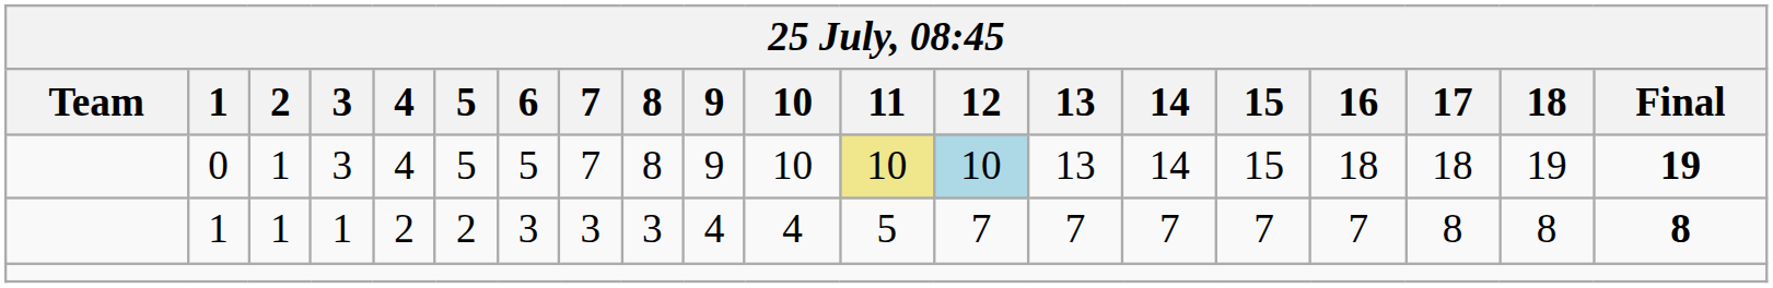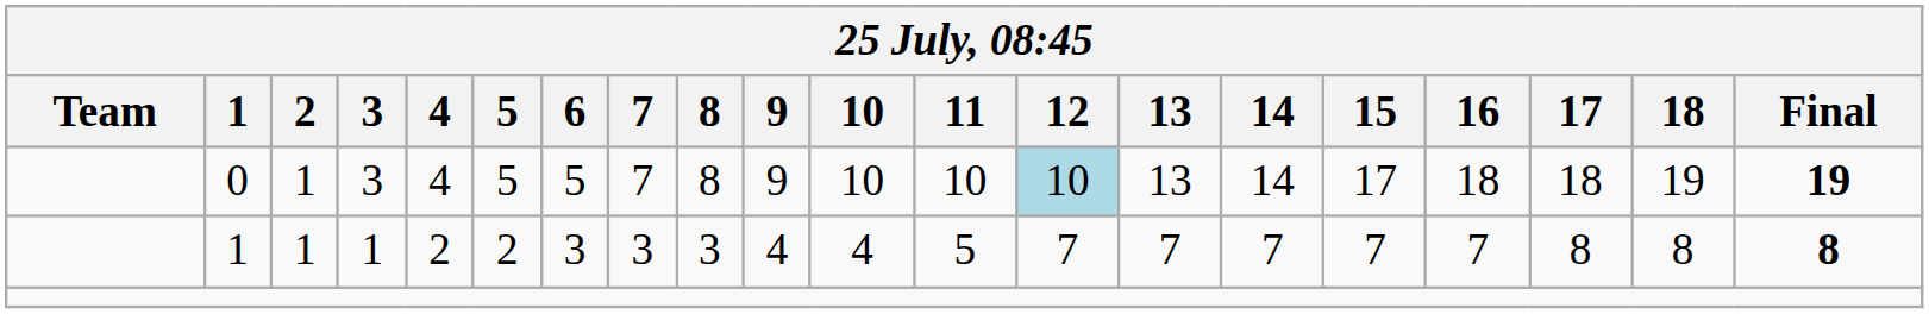 <table class=wikitable style="text-align:center; width: 55%">
 <tr>
 <th colspan=20><em>25 July, 08:45</em></th>
 </tr>
 <tr>
 <th>Team</th>
 <th>1</th>
 <th>2</th>
 <th>3</th>
 <th>4</th>
 <th>5</th>
 <th>6</th>
 <th>7</th>
 <th>8</th>
 <th>9</th>
 <th>10</th>
 <th>11</th>
 <th>12</th>
 <th>13</th>
 <th>14</th>
 <th>15</th>
 <th>16</th>
 <th>17</th>
 <th>18</th>
 <th>Final</th>
 </tr>
 <tr>
 <td align=left><strong></strong></td>
 <td>0</td>
 <td>1</td>
 <td>3</td>
 <td>4</td>
 <td>5</td>
 <td>5</td>
 <td>7</td>
 <td>8</td>
 <td>9</td>
 <td>10</td>
-<td style="background: khaki;">10</td>
+<td>10</td>
 <td style="background: lightblue;">10</td>
 <td>13</td>
 <td>14</td>
-<td>15</td>
+<td>17</td>
 <td>18</td>
 <td>18</td>
 <td>19</td>
 <td><strong>19</strong></td>
 </tr>
 <tr>
 <td align=left></td>
 <td>1</td>
 <td>1</td>
 <td>1</td>
 <td>2</td>
 <td>2</td>
 <td>3</td>
 <td>3</td>
 <td>3</td>
 <td>4</td>
 <td>4</td>
 <td>5</td>
 <td>7</td>
 <td>7</td>
 <td>7</td>
 <td>7</td>
 <td>7</td>
 <td>8</td>
 <td>8</td>
 <td><strong>8</strong></td>
 </tr>
 <tr>
 <td colspan=20></td>
 </tr>
 </table>
